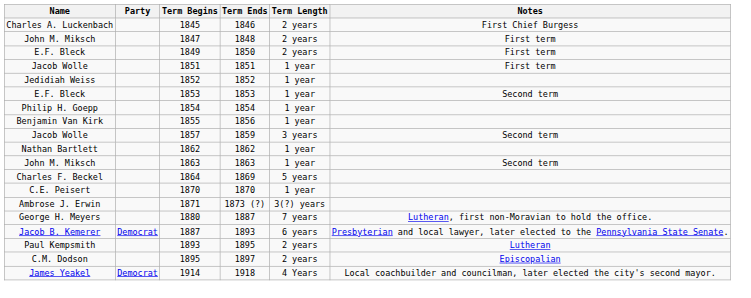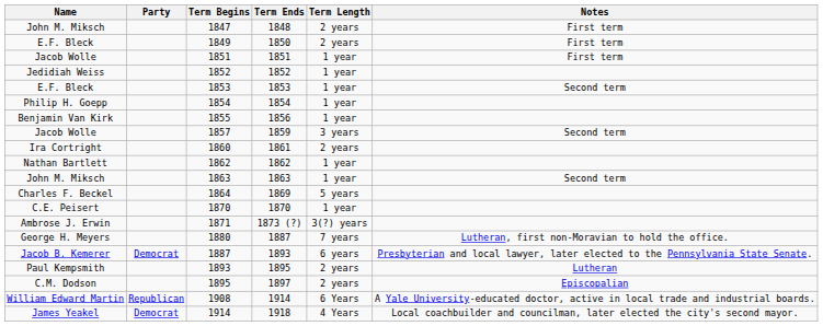 <table class="wikitable" style="text-align:center">
 <tr>
 <th>Name</th>
 <th>Party</th>
 <th>Term Begins</th>
 <th>Term Ends</th>
 <th>Term Length</th>
 <th>Notes</th>
-</tr>
-<tr>
-<td>Charles A. Luckenbach</td>
-<td></td>
-<td>1845</td>
-<td>1846</td>
-<td>2 years</td>
-<td>First Chief Burgess</td>
 </tr>
 <tr>
 <td>John M. Miksch</td>
 <td></td>
 <td>1847</td>
 <td>1848</td>
 <td>2 years</td>
 <td>First term</td>
 </tr>
 <tr>
 <td>E.F. Bleck</td>
 <td></td>
 <td>1849</td>
 <td>1850</td>
 <td>2 years</td>
 <td>First term</td>
 </tr>
 <tr>
 <td>Jacob Wolle</td>
 <td></td>
 <td>1851</td>
 <td>1851</td>
 <td>1 year</td>
 <td>First term</td>
 </tr>
 <tr>
 <td>Jedidiah Weiss</td>
 <td></td>
 <td>1852</td>
 <td>1852</td>
 <td>1 year</td>
 <td></td>
 </tr>
 <tr>
 <td>E.F. Bleck</td>
 <td></td>
 <td>1853</td>
 <td>1853</td>
 <td>1 year</td>
 <td>Second term </td>
 </tr>
 <tr>
 <td>Philip H. Goepp</td>
 <td></td>
 <td>1854</td>
 <td>1854</td>
 <td>1 year</td>
 <td></td>
 </tr>
 <tr>
 <td>Benjamin Van Kirk</td>
 <td></td>
 <td>1855</td>
 <td>1856</td>
 <td>1 year</td>
 <td></td>
 </tr>
 <tr>
 <td>Jacob Wolle</td>
 <td></td>
 <td>1857</td>
 <td>1859</td>
 <td>3 years</td>
 <td>Second term</td>
+</tr>
+<tr>
+<td>Ira Cortright</td>
+<td></td>
+<td>1860</td>
+<td>1861</td>
+<td>2 years</td>
+<td></td>
 </tr>
 <tr>
 <td>Nathan Bartlett</td>
 <td></td>
 <td>1862</td>
 <td>1862</td>
 <td>1 year</td>
 <td></td>
 </tr>
 <tr>
 <td>John M. Miksch</td>
 <td></td>
 <td>1863</td>
 <td>1863</td>
 <td>1 year</td>
 <td>Second term</td>
 </tr>
 <tr>
 <td>Charles F. Beckel</td>
 <td></td>
 <td>1864</td>
 <td>1869</td>
 <td>5 years</td>
 <td></td>
 </tr>
 <tr>
 <td>C.E. Peisert</td>
 <td></td>
 <td>1870</td>
 <td>1870</td>
 <td>1 year</td>
 <td></td>
 </tr>
 <tr>
 <td>Ambrose J. Erwin</td>
 <td></td>
 <td>1871</td>
 <td>1873 (?)</td>
 <td>3(?) years</td>
 <td></td>
 </tr>
 <tr>
 <td>George H. Meyers</td>
 <td></td>
 <td>1880</td>
 <td>1887</td>
 <td>7 years</td>
 <td><a href='#'>Lutheran</a>, first non-Moravian to hold the office.</td>
 </tr>
 <tr>
 <td><a href='#'>Jacob B. Kemerer</a></td>
 <td><a href='#'>Democrat</a></td>
 <td>1887</td>
 <td>1893</td>
 <td>6 years</td>
 <td><a href='#'>Presbyterian</a> and local lawyer, later elected to the <a href='#'>Pennsylvania State Senate</a>.</td>
 </tr>
 <tr>
 <td>Paul Kempsmith</td>
 <td></td>
 <td>1893</td>
 <td>1895</td>
 <td>2 years</td>
 <td><a href='#'>Lutheran</a></td>
 </tr>
 <tr>
 <td>C.M. Dodson</td>
 <td></td>
 <td>1895</td>
 <td>1897</td>
 <td>2 years</td>
 <td><a href='#'>Episcopalian</a></td>
 </tr>
 <tr>
+<td><a href='#'>William Edward Martin</a></td>
+<td><a href='#'>Republican</a></td>
+<td>1908</td>
+<td>1914</td>
+<td>6 Years</td>
+<td>A <a href='#'>Yale University</a>-educated doctor, active in local trade and industrial boards.</td>
+</tr>
+<tr>
 <td><a href='#'>James Yeakel</a></td>
 <td><a href='#'>Democrat</a></td>
 <td>1914</td>
 <td>1918</td>
 <td>4 Years</td>
 <td>Local coachbuilder and councilman, later elected the city's second mayor.</td>
 </tr>
 </table>
